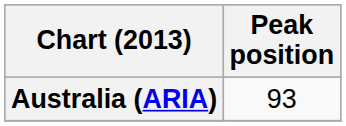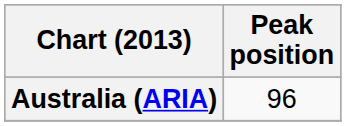 <table class="wikitable sortable plainrowheaders" style="text-align: center;">
 <tr>
 <th scope="col">Chart (2013)</th>
 <th scope="col">Peak<br>position</th>
 </tr>
 <tr>
 <th scope="row">Australia (<a href='#'>ARIA</a>)</th>
-<td>93</td>
+<td>96</td>
 </tr>
 <tr>
 </tr>
 </table>
